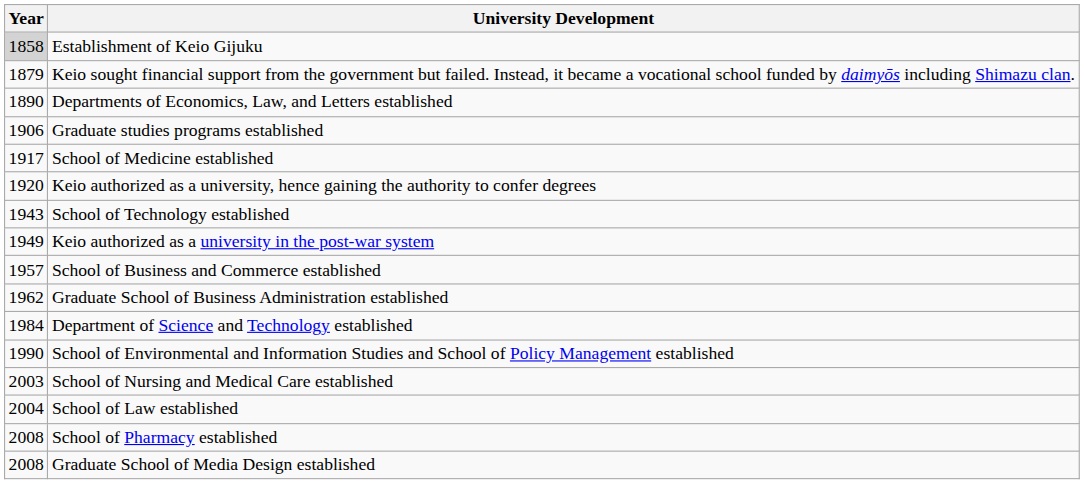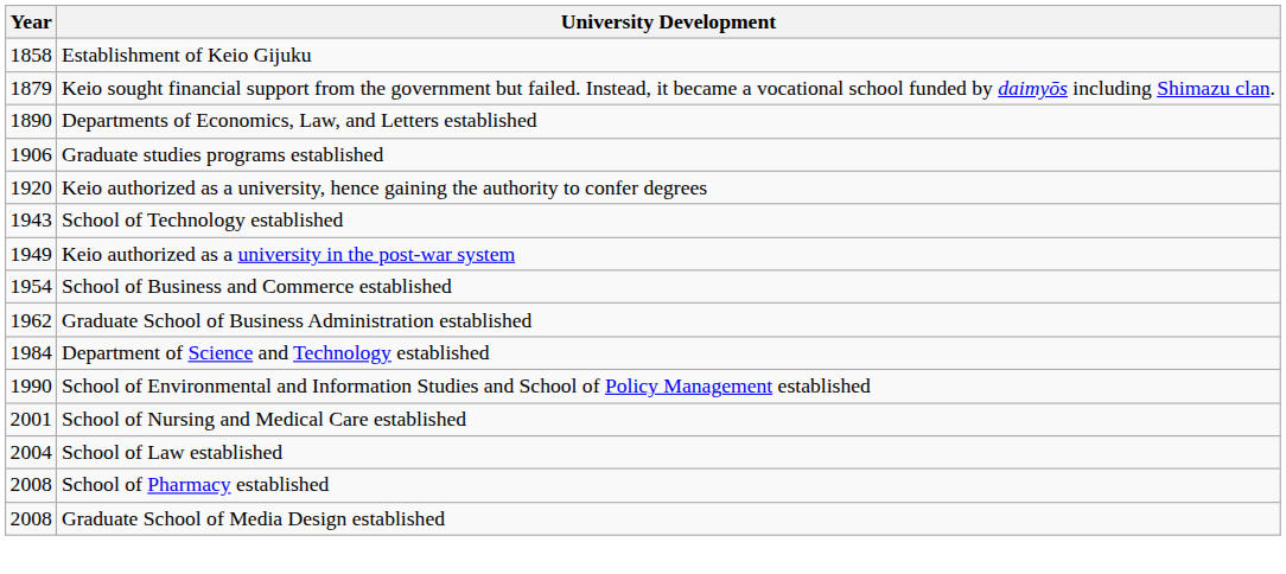 <table class="wikitable">
 <tr>
 <th>Year</th>
 <th>University Development</th>
 </tr>
 <tr>
-<td style="background: lightgrey;">1858</td>
+<td>1858</td>
 <td>Establishment of Keio Gijuku</td>
 </tr>
 <tr>
 <td>1879</td>
 <td>Keio sought financial support from the government but failed. Instead, it became a vocational school funded by <em><a href='#'>daimyōs</a></em> including <a href='#'>Shimazu clan</a>.</td>
 </tr>
 <tr>
 <td>1890</td>
 <td>Departments of Economics, Law, and Letters established</td>
 </tr>
 <tr>
 <td>1906</td>
 <td>Graduate studies programs established</td>
 </tr>
 <tr>
-<td>1917</td>
-<td>School of Medicine established</td>
-</tr>
-<tr>
 <td>1920</td>
 <td>Keio authorized as a university, hence gaining the authority to confer degrees</td>
 </tr>
 <tr>
 <td>1943</td>
 <td>School of Technology established</td>
 </tr>
 <tr>
 <td>1949</td>
 <td>Keio authorized as a <a href='#'>university in the post-war system</a></td>
 </tr>
 <tr>
-<td>1957</td>
+<td>1954</td>
 <td>School of Business and Commerce established</td>
 </tr>
 <tr>
 <td>1962</td>
 <td>Graduate School of Business Administration established</td>
 </tr>
 <tr>
 <td>1984</td>
 <td>Department of <a href='#'>Science</a> and <a href='#'>Technology</a> established</td>
 </tr>
 <tr>
 <td>1990</td>
 <td>School of Environmental and Information Studies and School of <a href='#'>Policy Management</a> established</td>
 </tr>
 <tr>
-<td>2003</td>
+<td>2001</td>
 <td>School of Nursing and Medical Care established</td>
 </tr>
 <tr>
 <td>2004</td>
 <td>School of Law established</td>
 </tr>
 <tr>
 <td>2008</td>
 <td>School of <a href='#'>Pharmacy</a> established</td>
 </tr>
 <tr>
 <td>2008</td>
 <td>Graduate School of Media Design established</td>
 </tr>
 </table>
